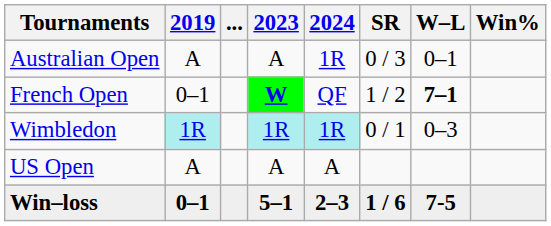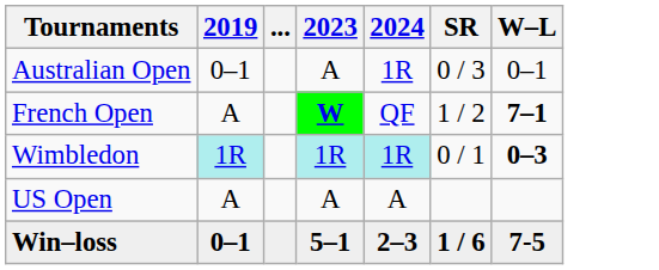 <table class=wikitable style=text-align:center>
 <tr>
 <th>Tournaments</th>
 <th><a href='#'>2019</a></th>
 <th>...</th>
 <th><a href='#'>2023</a></th>
 <th><a href='#'>2024</a></th>
 <th>SR</th>
 <th>W–L</th>
-<th>Win%</th>
 </tr>
 <tr>
 <td align=left><a href='#'>Australian Open</a></td>
-<td>A</td>
+<td>0–1</td>
 <td></td>
 <td>A</td>
 <td><a href='#'>1R</a></td>
 <td>0 / 3</td>
 <td>0–1</td>
-<td></td>
 </tr>
 <tr>
 <td align=left><a href='#'>French Open</a></td>
-<td>0–1</td>
+<td>A</td>
 <td></td>
 <td bgcolor="lime"><a href='#'><strong>W</strong></a></td>
 <td><a href='#'>QF</a></td>
 <td>1 / 2</td>
 <td><strong>7–1</strong></td>
-<td></td>
 </tr>
 <tr>
 <td align=left><a href='#'>Wimbledon</a></td>
 <td bgcolor="afeeee"><a href='#'>1R</a></td>
 <td></td>
 <td bgcolor="afeeee"><a href='#'>1R</a></td>
 <td bgcolor="afeeee"><a href='#'>1R</a></td>
 <td>0 / 1</td>
-<td>0–3</td>
-<td></td>
+<td><strong>0–3</strong></td>
 </tr>
 <tr>
 <td align=left><a href='#'>US Open</a></td>
 <td>A</td>
 <td></td>
 <td>A</td>
 <td>A</td>
-<td></td>
 <td></td>
 <td></td>
 </tr>
 <tr style=background:#efefef;font-weight:bold>
 <td style=text-align:left>Win–loss</td>
 <td>0–1</td>
 <td></td>
 <td>5–1</td>
 <td>2–3</td>
 <td>1 / 6</td>
 <td>7-5</td>
-<td></td>
 </tr>
 </table>
